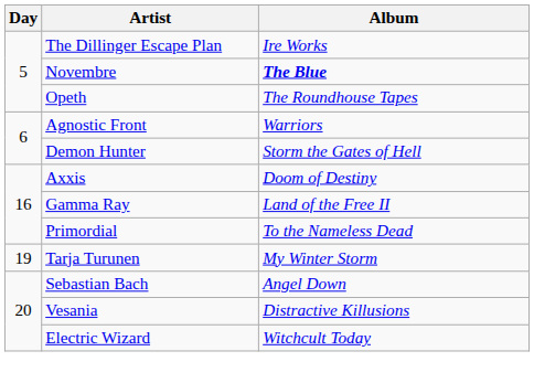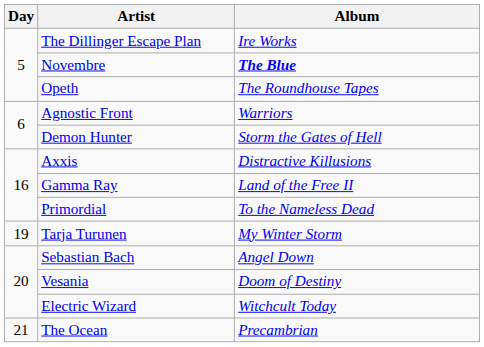 <table class="wikitable" border="1">
 <tr>
 <th>Day</th>
 <th width="200">Artist</th>
 <th width="250">Album</th>
 </tr>
 <tr>
 <td align="center" rowspan="3">5</td>
 <td><a href='#'>The Dillinger Escape Plan</a></td>
 <td><em><a href='#'>Ire Works</a></em></td>
 </tr>
 <tr>
 <td><a href='#'>Novembre</a></td>
 <td><strong><em><a href='#'>The Blue</a></em></strong></td>
 </tr>
 <tr>
 <td><a href='#'>Opeth</a></td>
 <td><em><a href='#'>The Roundhouse Tapes</a></em></td>
 </tr>
 <tr>
 <td align="center" rowspan="2">6</td>
 <td><a href='#'>Agnostic Front</a></td>
 <td><em><a href='#'>Warriors</a></em></td>
 </tr>
 <tr>
 <td><a href='#'>Demon Hunter</a></td>
 <td><em><a href='#'>Storm the Gates of Hell</a></em></td>
 </tr>
 <tr>
 <td align="center" rowspan="3">16</td>
 <td><a href='#'>Axxis</a></td>
-<td><em><a href='#'>Doom of Destiny</a></em></td>
+<td><em><a href='#'>Distractive Killusions</a></em></td>
 </tr>
 <tr>
 <td><a href='#'>Gamma Ray</a></td>
 <td><em><a href='#'>Land of the Free II</a></em></td>
 </tr>
 <tr>
 <td><a href='#'>Primordial</a></td>
 <td><em><a href='#'>To the Nameless Dead</a></em></td>
 </tr>
 <tr>
 <td align="center">19</td>
 <td><a href='#'>Tarja Turunen</a></td>
 <td><em><a href='#'>My Winter Storm</a></em></td>
 </tr>
 <tr>
 <td align="center" rowspan="3">20</td>
 <td><a href='#'>Sebastian Bach</a></td>
 <td><em><a href='#'>Angel Down</a></em></td>
 </tr>
 <tr>
 <td><a href='#'>Vesania</a></td>
-<td><em><a href='#'>Distractive Killusions</a></em></td>
+<td><em><a href='#'>Doom of Destiny</a></em></td>
 </tr>
 <tr>
 <td><a href='#'>Electric Wizard</a></td>
 <td><em><a href='#'>Witchcult Today</a></em></td>
 </tr>
+<tr>
+<td align="center">21</td>
+<td><a href='#'>The Ocean</a></td>
+<td><em><a href='#'>Precambrian</a></em></td>
+</tr>
 </table>
